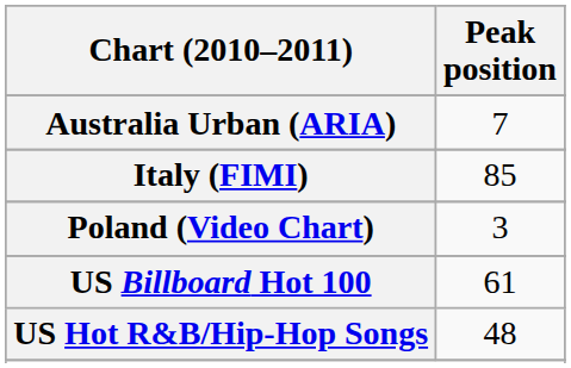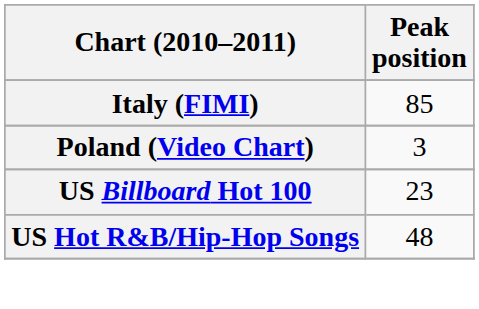 <table class="wikitable sortable plainrowheaders" style="text-align:center;">
 <tr>
 <th scope="col">Chart (2010–2011)</th>
 <th scope="col">Peak<br>position</th>
 </tr>
 <tr>
-</tr>
-<tr>
-<th scope="row">Australia Urban (<a href='#'>ARIA</a>)</th>
-<td>7</td>
 </tr>
 <tr>
 </tr>
 <tr>
 </tr>
 <tr>
 </tr>
 <tr>
 </tr>
 <tr>
 </tr>
 <tr>
 </tr>
 <tr>
 </tr>
 <tr>
 </tr>
 <tr>
 <th scope="row">Italy (<a href='#'>FIMI</a>)</th>
 <td>85</td>
 </tr>
 <tr>
 </tr>
 <tr>
 <th scope="row">Poland (<a href='#'>Video Chart</a>)</th>
 <td>3</td>
 </tr>
 <tr>
 </tr>
 <tr>
 </tr>
 <tr>
 </tr>
 <tr>
 </tr>
 <tr>
 <th scope="row">US <a href='#'><em>Billboard</em> Hot 100</a></th>
-<td>61</td>
+<td>23</td>
 </tr>
 <tr>
 <th scope="row">US <a href='#'>Hot R&B/Hip-Hop Songs</a></th>
 <td>48</td>
 </tr>
 <tr>
 </tr>
 <tr>
 </tr>
 <tr>
 </tr>
 </table>
